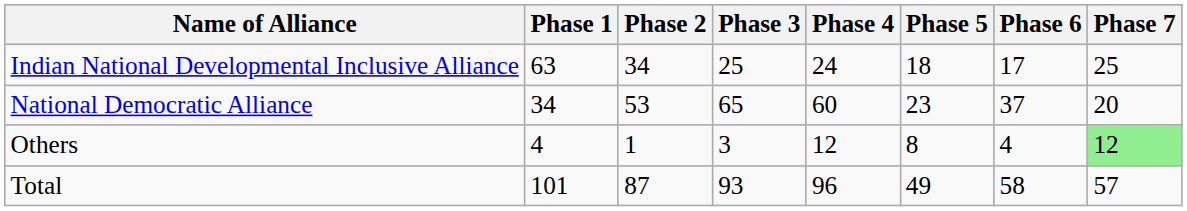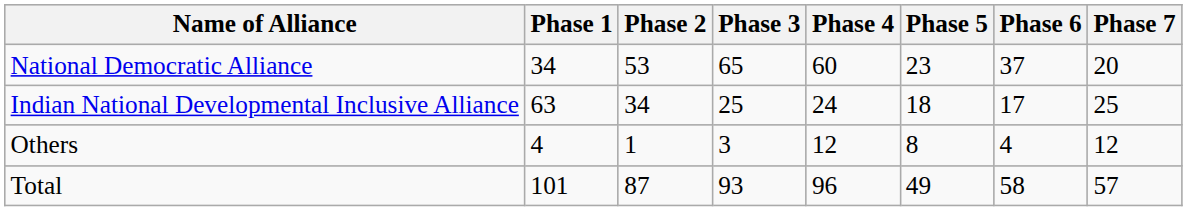 <table class="wikitable sortable">
 <tr>
 <th>Name of Alliance</th>
 <th>Phase 1</th>
 <th>Phase 2</th>
 <th>Phase 3</th>
 <th>Phase 4</th>
 <th>Phase 5</th>
 <th>Phase 6</th>
 <th>Phase 7</th>
 </tr>
 <tr>
+<td><a href='#'>National Democratic Alliance</a></td>
+<td>34</td>
+<td>53</td>
+<td>65</td>
+<td>60</td>
+<td>23</td>
+<td>37</td>
+<td>20</td>
+</tr>
+<tr>
 <td><a href='#'>Indian National Developmental Inclusive Alliance</a></td>
 <td>63</td>
 <td>34</td>
 <td>25</td>
 <td>24</td>
 <td>18</td>
 <td>17</td>
 <td>25</td>
 </tr>
 <tr>
-<td><a href='#'>National Democratic Alliance</a></td>
-<td>34</td>
-<td>53</td>
-<td>65</td>
-<td>60</td>
-<td>23</td>
-<td>37</td>
-<td>20</td>
-</tr>
-<tr>
 <td>Others</td>
 <td>4</td>
 <td>1</td>
 <td>3</td>
 <td>12</td>
 <td>8</td>
 <td>4</td>
-<td style="background: lightgreen;">12</td>
+<td>12</td>
 </tr>
 <tr>
 <td>Total</td>
 <td>101</td>
 <td>87</td>
 <td>93</td>
 <td>96</td>
 <td>49</td>
 <td>58</td>
 <td>57</td>
 </tr>
 </table>
